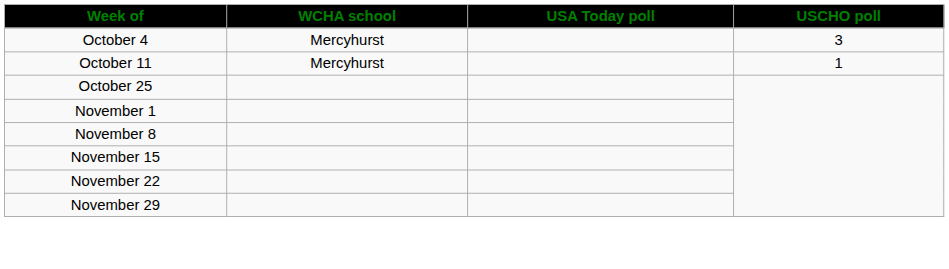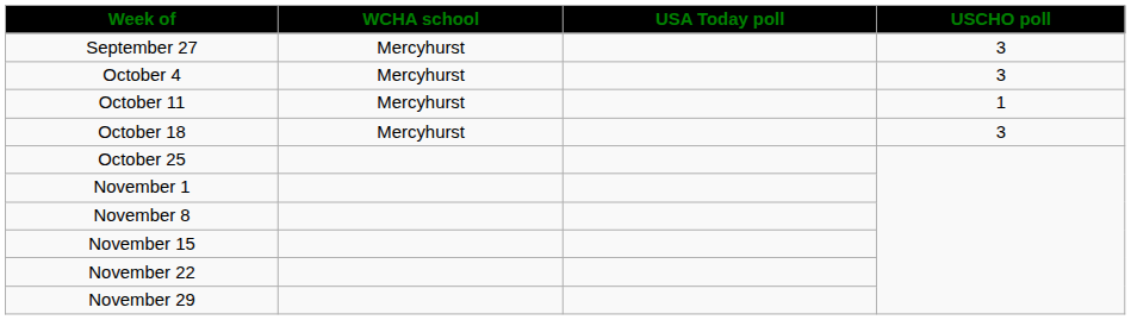 <table class="wikitable" style="width:80%;">
 <tr style="text-align:center; background:black; color:green;">
 <td><strong>Week of</strong></td>
 <td><strong>WCHA school</strong></td>
 <td><strong>USA Today poll</strong></td>
 <td><strong>USCHO poll</strong></td>
+</tr>
+<tr style="text-align:center;" bgcolor="">
+<td>September 27</td>
+<td>Mercyhurst</td>
+<td></td>
+<td>3</td>
 </tr>
 <tr style="text-align:center;" bgcolor="">
 <td>October 4</td>
 <td>Mercyhurst</td>
 <td></td>
 <td>3 </td>
 </tr>
 <tr style="text-align:center;" bgcolor="">
 <td>October 11</td>
 <td>Mercyhurst</td>
 <td></td>
 <td>1</td>
+</tr>
+<tr style="text-align:center;" bgcolor="">
+<td>October 18</td>
+<td>Mercyhurst</td>
+<td></td>
+<td>3</td>
 </tr>
 <tr style="text-align:center;" bgcolor="">
 <td>October 25</td>
 <td></td>
 <td></td>
 </tr>
 <tr style="text-align:center;" bgcolor="">
 <td>November 1</td>
 <td></td>
 <td></td>
 </tr>
 <tr style="text-align:center;" bgcolor="">
 <td>November 8</td>
 <td></td>
 <td></td>
 </tr>
 <tr style="text-align:center;" bgcolor="">
 <td>November 15</td>
 <td></td>
 <td></td>
 </tr>
 <tr style="text-align:center;" bgcolor="">
 <td>November 22</td>
 <td></td>
 <td></td>
 </tr>
 <tr style="text-align:center;" bgcolor="">
 <td>November 29</td>
 <td></td>
 <td></td>
 </tr>
 </table>
